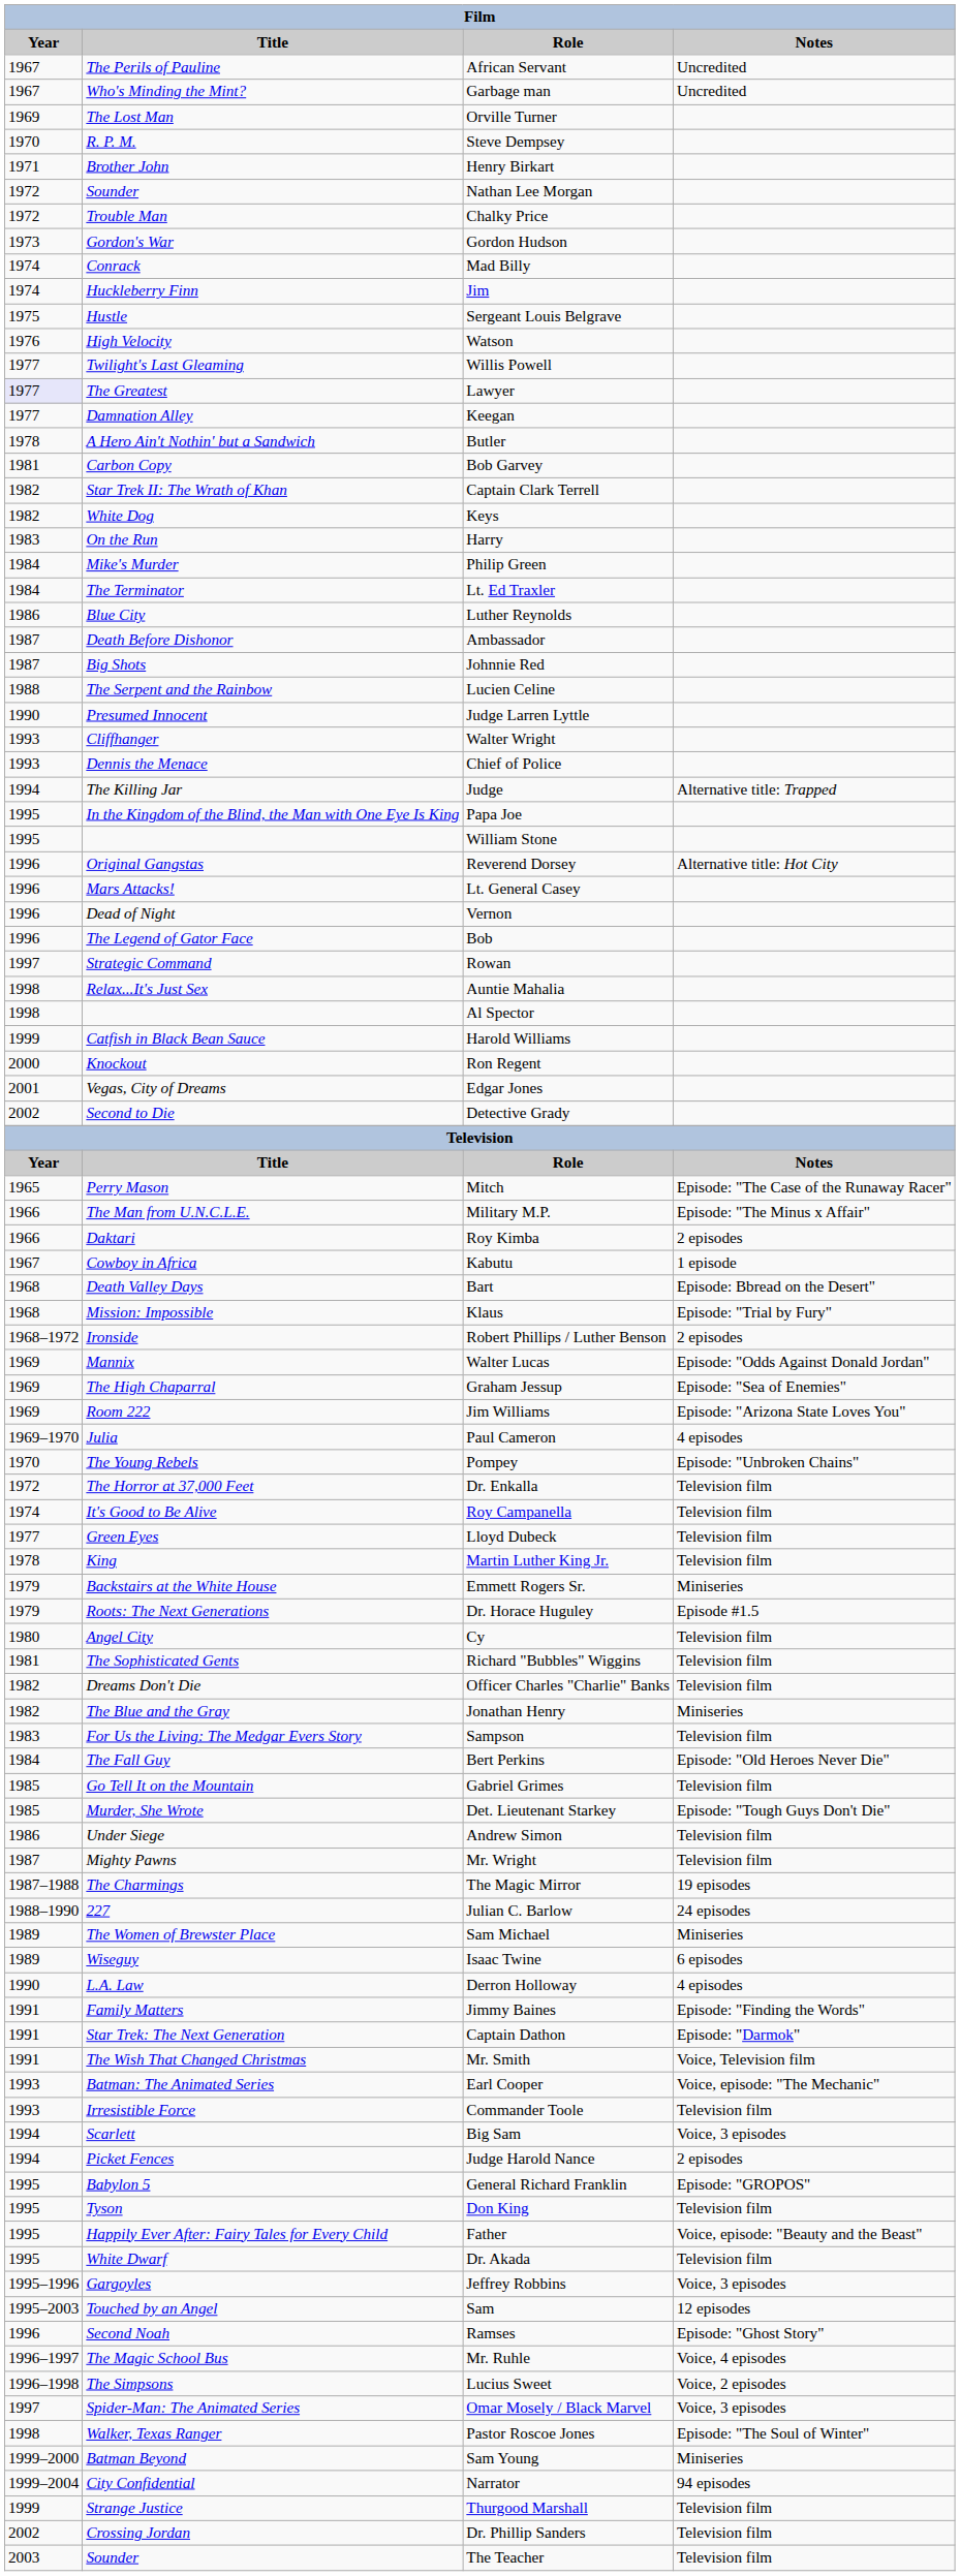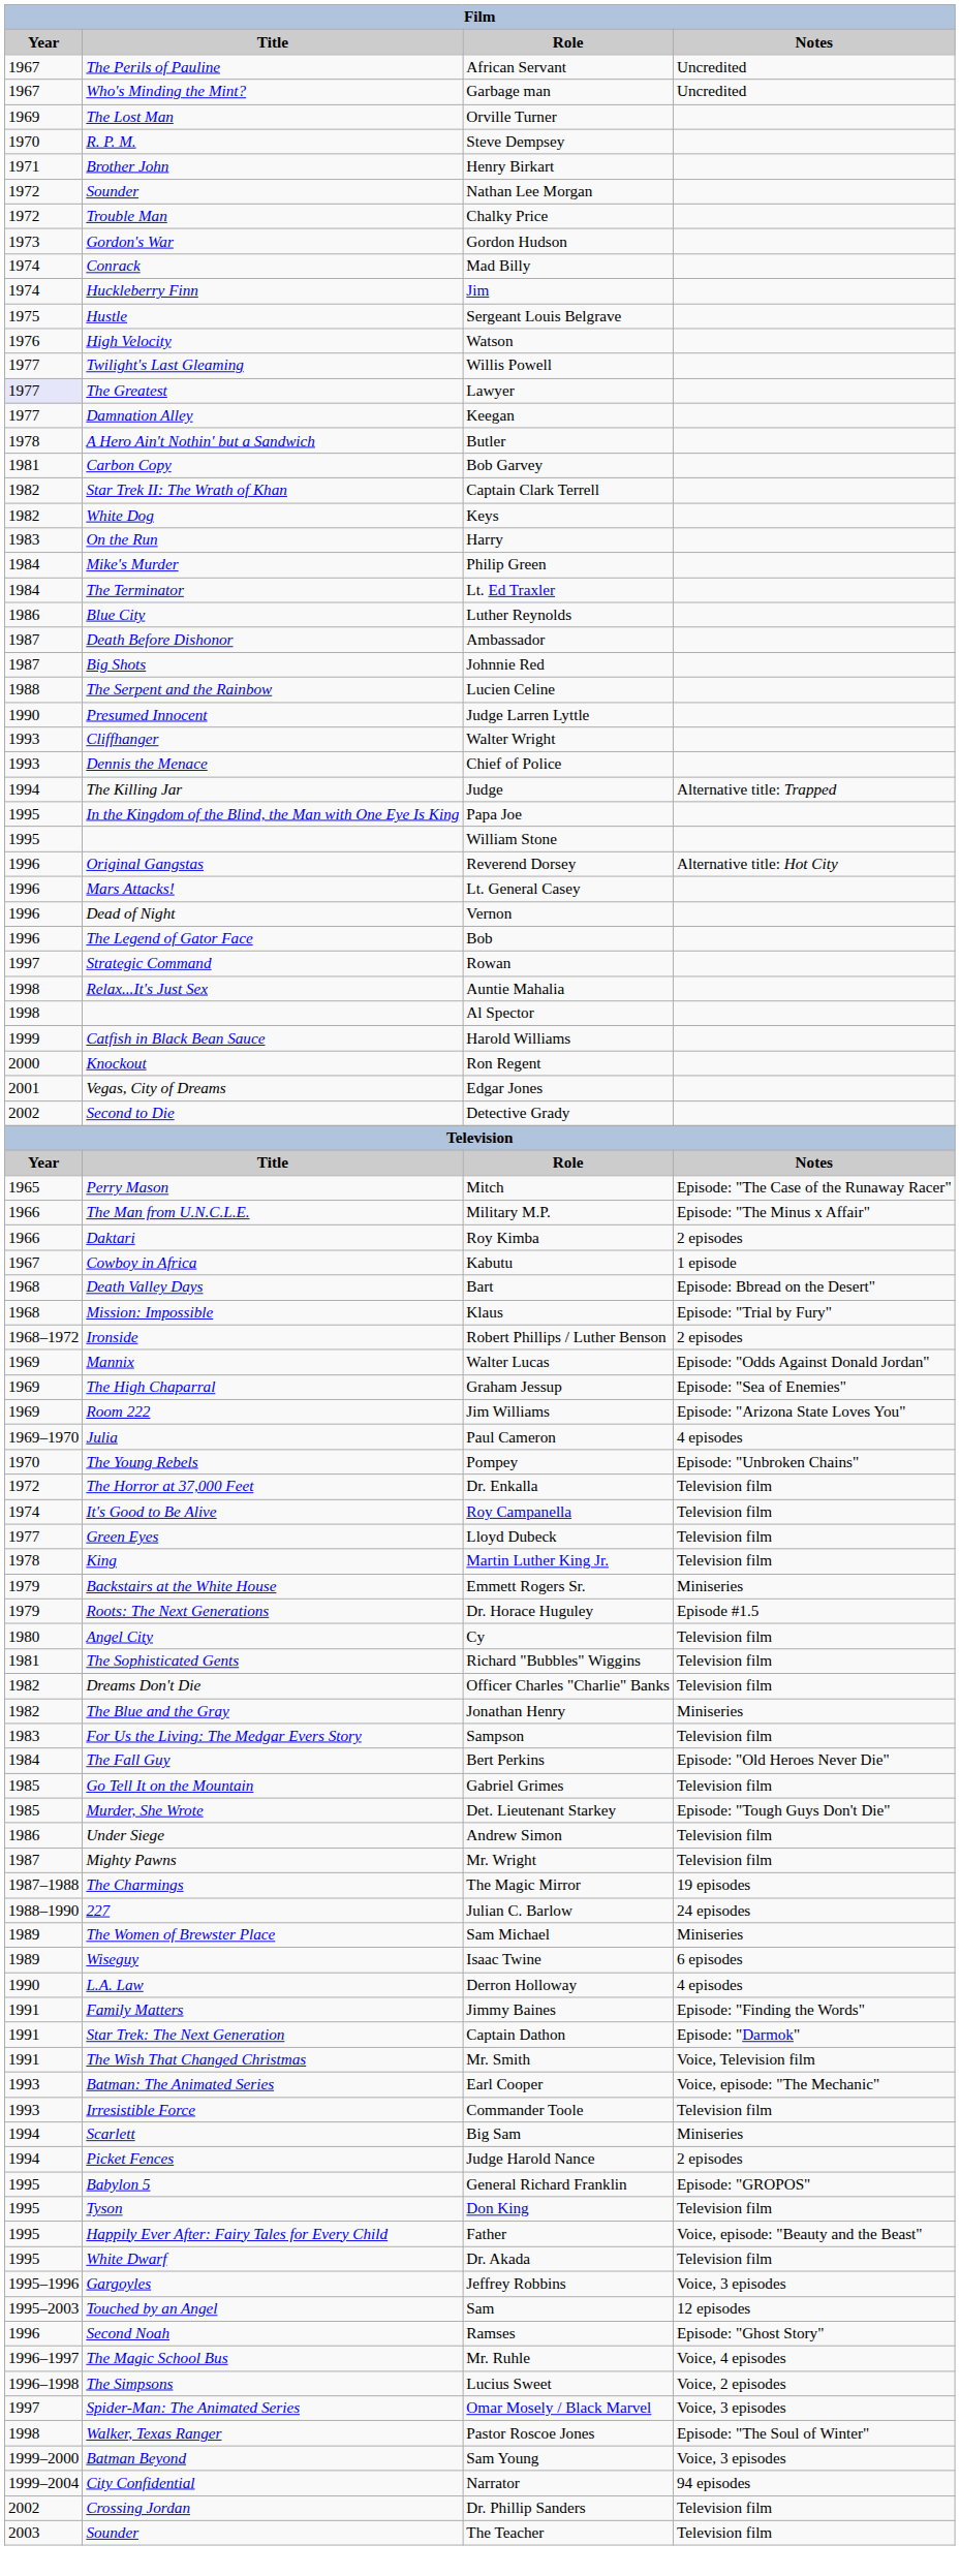 <table class="wikitable">
 <tr>
 <th colspan=4 style="background:#B0C4DE;">Film</th>
 </tr>
 <tr align="center">
 <th style="background: #CCCCCC;">Year</th>
 <th style="background: #CCCCCC;">Title</th>
 <th style="background: #CCCCCC;">Role</th>
 <th style="background: #CCCCCC;">Notes</th>
 </tr>
 <tr>
 <td>1967</td>
 <td><em><a href='#'>The Perils of Pauline</a></em></td>
 <td>African Servant</td>
 <td>Uncredited</td>
 </tr>
 <tr>
 <td>1967</td>
 <td><em><a href='#'>Who's Minding the Mint?</a></em></td>
 <td>Garbage man</td>
 <td>Uncredited</td>
 </tr>
 <tr>
 <td>1969</td>
 <td><em><a href='#'>The Lost Man</a></em></td>
 <td>Orville Turner</td>
 <td></td>
 </tr>
 <tr>
 <td>1970</td>
 <td><em><a href='#'>R. P. M.</a></em></td>
 <td>Steve Dempsey</td>
 <td></td>
 </tr>
 <tr>
 <td>1971</td>
 <td><em><a href='#'>Brother John</a></em></td>
 <td>Henry Birkart</td>
 <td></td>
 </tr>
 <tr>
 <td>1972</td>
 <td><em><a href='#'>Sounder</a></em></td>
 <td>Nathan Lee Morgan</td>
 <td></td>
 </tr>
 <tr>
 <td>1972</td>
 <td><em><a href='#'>Trouble Man</a></em></td>
 <td>Chalky Price</td>
 <td></td>
 </tr>
 <tr>
 <td>1973</td>
 <td><em><a href='#'>Gordon's War</a></em></td>
 <td>Gordon Hudson</td>
 <td></td>
 </tr>
 <tr>
 <td>1974</td>
 <td><em><a href='#'>Conrack</a></em></td>
 <td>Mad Billy</td>
 <td></td>
 </tr>
 <tr>
 <td>1974</td>
 <td><em><a href='#'>Huckleberry Finn</a></em></td>
 <td><a href='#'>Jim</a></td>
 <td></td>
 </tr>
 <tr>
 <td>1975</td>
 <td><em><a href='#'>Hustle</a></em></td>
 <td>Sergeant Louis Belgrave</td>
 <td></td>
 </tr>
 <tr>
 <td>1976</td>
 <td><em><a href='#'>High Velocity</a></em></td>
 <td>Watson</td>
 <td></td>
 </tr>
 <tr>
 <td>1977</td>
 <td><em><a href='#'>Twilight's Last Gleaming</a></em></td>
 <td>Willis Powell</td>
 <td></td>
 </tr>
 <tr>
 <td style="background: lavender;">1977</td>
 <td><em><a href='#'>The Greatest</a></em></td>
 <td>Lawyer</td>
 <td></td>
 </tr>
 <tr>
 <td>1977</td>
 <td><em><a href='#'>Damnation Alley</a></em></td>
 <td>Keegan</td>
 <td></td>
 </tr>
 <tr>
 <td>1978</td>
 <td><em><a href='#'>A Hero Ain't Nothin' but a Sandwich</a></em></td>
 <td>Butler</td>
 <td></td>
 </tr>
 <tr>
 <td>1981</td>
 <td><em><a href='#'>Carbon Copy</a></em></td>
 <td>Bob Garvey</td>
 <td></td>
 </tr>
 <tr>
 <td>1982</td>
 <td><em><a href='#'>Star Trek II: The Wrath of Khan</a></em></td>
 <td>Captain Clark Terrell</td>
 <td></td>
 </tr>
 <tr>
 <td>1982</td>
 <td><em><a href='#'>White Dog</a></em></td>
 <td>Keys</td>
 <td></td>
 </tr>
 <tr>
 <td>1983</td>
 <td><em><a href='#'>On the Run</a></em></td>
 <td>Harry</td>
 <td></td>
 </tr>
 <tr>
 <td>1984</td>
 <td><em><a href='#'>Mike's Murder</a></em></td>
 <td>Philip Green</td>
 <td></td>
 </tr>
 <tr>
 <td>1984</td>
 <td><em><a href='#'>The Terminator</a></em></td>
 <td>Lt. <a href='#'>Ed Traxler</a></td>
 <td></td>
 </tr>
 <tr>
 <td>1986</td>
 <td><em><a href='#'>Blue City</a></em></td>
 <td>Luther Reynolds</td>
 <td></td>
 </tr>
 <tr>
 <td>1987</td>
 <td><em><a href='#'>Death Before Dishonor</a></em></td>
 <td>Ambassador</td>
 <td></td>
 </tr>
 <tr>
 <td>1987</td>
 <td><em><a href='#'>Big Shots</a></em></td>
 <td>Johnnie Red</td>
 <td></td>
 </tr>
 <tr>
 <td>1988</td>
 <td><em><a href='#'>The Serpent and the Rainbow</a></em></td>
 <td>Lucien Celine</td>
 <td></td>
 </tr>
 <tr>
 <td>1990</td>
 <td><em><a href='#'>Presumed Innocent</a></em></td>
 <td>Judge Larren Lyttle</td>
 <td></td>
 </tr>
 <tr>
 <td>1993</td>
 <td><em><a href='#'>Cliffhanger</a></em></td>
 <td>Walter Wright</td>
 <td></td>
 </tr>
 <tr>
 <td>1993</td>
 <td><em><a href='#'>Dennis the Menace</a></em></td>
 <td>Chief of Police</td>
 <td></td>
 </tr>
 <tr>
 <td>1994</td>
 <td><em>The Killing Jar</em></td>
 <td>Judge</td>
 <td>Alternative title: <em>Trapped</em></td>
 </tr>
 <tr>
 <td>1995</td>
 <td><em><a href='#'>In the Kingdom of the Blind, the Man with One Eye Is King</a></em></td>
 <td>Papa Joe</td>
 <td></td>
 </tr>
 <tr>
 <td>1995</td>
 <td><em></em></td>
 <td>William Stone</td>
 <td></td>
 </tr>
 <tr>
 <td>1996</td>
 <td><em><a href='#'>Original Gangstas</a></em></td>
 <td>Reverend Dorsey</td>
 <td>Alternative title: <em>Hot City</em></td>
 </tr>
 <tr>
 <td>1996</td>
 <td><em><a href='#'>Mars Attacks!</a></em></td>
 <td>Lt. General Casey</td>
 <td></td>
 </tr>
 <tr>
 <td>1996</td>
 <td><em>Dead of Night</em></td>
 <td>Vernon</td>
 <td></td>
 </tr>
 <tr>
 <td>1996</td>
 <td><em><a href='#'>The Legend of Gator Face</a></em></td>
 <td>Bob</td>
 <td></td>
 </tr>
 <tr>
 <td>1997</td>
 <td><em><a href='#'>Strategic Command</a></em></td>
 <td>Rowan</td>
 <td></td>
 </tr>
 <tr>
 <td>1998</td>
 <td><em><a href='#'>Relax...It's Just Sex</a></em></td>
 <td>Auntie Mahalia</td>
 <td></td>
 </tr>
 <tr>
 <td>1998</td>
 <td><em></em></td>
 <td>Al Spector</td>
 <td></td>
 </tr>
 <tr>
 <td>1999</td>
 <td><em><a href='#'>Catfish in Black Bean Sauce</a></em></td>
 <td>Harold Williams</td>
 <td></td>
 </tr>
 <tr>
 <td>2000</td>
 <td><em><a href='#'>Knockout</a></em></td>
 <td>Ron Regent</td>
 <td></td>
 </tr>
 <tr>
 <td>2001</td>
 <td><em>Vegas, City of Dreams</em></td>
 <td>Edgar Jones</td>
 <td></td>
 </tr>
 <tr>
 <td>2002</td>
 <td><em><a href='#'>Second to Die</a></em></td>
 <td>Detective Grady</td>
 <td></td>
 </tr>
 <tr>
 </tr>
 <tr align="center">
 <th colspan=4 style="background:#B0C4DE;">Television</th>
 </tr>
 <tr align="center">
 <th style="background: #CCCCCC;">Year</th>
 <th style="background: #CCCCCC;">Title</th>
 <th style="background: #CCCCCC;">Role</th>
 <th style="background: #CCCCCC;">Notes</th>
 </tr>
 <tr>
 <td>1965</td>
 <td><em><a href='#'>Perry Mason</a></em></td>
 <td>Mitch</td>
 <td>Episode: "The Case of the Runaway Racer"</td>
 </tr>
 <tr>
 <td>1966</td>
 <td><em><a href='#'>The Man from U.N.C.L.E.</a></em></td>
 <td>Military M.P.</td>
 <td>Episode: "The Minus x Affair"</td>
 </tr>
 <tr>
 <td>1966</td>
 <td><em><a href='#'>Daktari</a></em></td>
 <td>Roy Kimba</td>
 <td>2 episodes</td>
 </tr>
 <tr>
 <td>1967</td>
 <td><em><a href='#'>Cowboy in Africa</a></em></td>
 <td>Kabutu</td>
 <td>1 episode</td>
 </tr>
 <tr>
 <td>1968</td>
 <td><em><a href='#'>Death Valley Days</a></em></td>
 <td>Bart</td>
 <td>Episode: Bbread on the Desert"</td>
 </tr>
 <tr>
 <td>1968</td>
 <td><em><a href='#'>Mission: Impossible</a></em></td>
 <td>Klaus</td>
 <td>Episode: "Trial by Fury"</td>
 </tr>
 <tr>
 <td>1968–1972</td>
 <td><em><a href='#'>Ironside</a></em></td>
 <td>Robert Phillips / Luther Benson</td>
 <td>2 episodes</td>
 </tr>
 <tr>
 <td>1969</td>
 <td><em><a href='#'>Mannix</a></em></td>
 <td>Walter Lucas</td>
 <td>Episode: "Odds Against Donald Jordan"</td>
 </tr>
 <tr>
 <td>1969</td>
 <td><em><a href='#'>The High Chaparral</a></em></td>
 <td>Graham Jessup</td>
 <td>Episode: "Sea of Enemies"</td>
 </tr>
 <tr>
 <td>1969</td>
 <td><em><a href='#'>Room 222</a></em></td>
 <td>Jim Williams</td>
 <td>Episode: "Arizona State Loves You"</td>
 </tr>
 <tr>
 <td>1969–1970</td>
 <td><em><a href='#'>Julia</a></em></td>
 <td>Paul Cameron</td>
 <td>4 episodes</td>
 </tr>
 <tr>
 <td>1970</td>
 <td><em><a href='#'>The Young Rebels</a></em></td>
 <td>Pompey</td>
 <td>Episode: "Unbroken Chains"</td>
 </tr>
 <tr>
 <td>1972</td>
 <td><em><a href='#'>The Horror at 37,000 Feet</a></em></td>
 <td>Dr. Enkalla</td>
 <td>Television film</td>
 </tr>
 <tr>
 <td>1974</td>
 <td><em><a href='#'>It's Good to Be Alive</a></em></td>
 <td><a href='#'>Roy Campanella</a></td>
 <td>Television film</td>
 </tr>
 <tr>
 <td>1977</td>
 <td><em><a href='#'>Green Eyes</a></em></td>
 <td>Lloyd Dubeck</td>
 <td>Television film</td>
 </tr>
 <tr>
 <td>1978</td>
 <td><em><a href='#'>King</a></em></td>
 <td><a href='#'>Martin Luther King Jr.</a></td>
 <td>Television film</td>
 </tr>
 <tr>
 <td>1979</td>
 <td><em><a href='#'>Backstairs at the White House</a></em></td>
 <td>Emmett Rogers Sr.</td>
 <td>Miniseries</td>
 </tr>
 <tr>
 <td>1979</td>
 <td><em><a href='#'>Roots: The Next Generations</a></em></td>
 <td>Dr. Horace Huguley</td>
 <td>Episode #1.5</td>
 </tr>
 <tr>
 <td>1980</td>
 <td><em><a href='#'>Angel City</a></em></td>
 <td>Cy</td>
 <td>Television film</td>
 </tr>
 <tr>
 <td>1981</td>
 <td><em><a href='#'>The Sophisticated Gents</a></em></td>
 <td>Richard "Bubbles" Wiggins</td>
 <td>Television film</td>
 </tr>
 <tr>
 <td>1982</td>
 <td><em>Dreams Don't Die</em></td>
 <td>Officer Charles "Charlie" Banks</td>
 <td>Television film</td>
 </tr>
 <tr>
 <td>1982</td>
 <td><em><a href='#'>The Blue and the Gray</a></em></td>
 <td>Jonathan Henry</td>
 <td>Miniseries</td>
 </tr>
 <tr>
 <td>1983</td>
 <td><em><a href='#'>For Us the Living: The Medgar Evers Story</a></em></td>
 <td>Sampson</td>
 <td>Television film</td>
 </tr>
 <tr>
 <td>1984</td>
 <td><em><a href='#'>The Fall Guy</a></em></td>
 <td>Bert Perkins</td>
 <td>Episode: "Old Heroes Never Die"</td>
 </tr>
 <tr>
 <td>1985</td>
 <td><em><a href='#'>Go Tell It on the Mountain</a></em></td>
 <td>Gabriel Grimes</td>
 <td>Television film</td>
 </tr>
 <tr>
 <td>1985</td>
 <td><em><a href='#'>Murder, She Wrote</a></em></td>
 <td>Det. Lieutenant Starkey</td>
 <td>Episode: "Tough Guys Don't Die"</td>
 </tr>
 <tr>
 <td>1986</td>
 <td><em>Under Siege</em></td>
 <td>Andrew Simon</td>
 <td>Television film</td>
 </tr>
 <tr>
 <td>1987</td>
 <td><em>Mighty Pawns</em></td>
 <td>Mr. Wright</td>
 <td>Television film</td>
 </tr>
 <tr>
 <td>1987–1988</td>
 <td><em><a href='#'>The Charmings</a></em></td>
 <td>The Magic Mirror</td>
 <td>19 episodes</td>
 </tr>
 <tr>
 <td>1988–1990</td>
 <td><em><a href='#'>227</a></em></td>
 <td>Julian C. Barlow</td>
 <td>24 episodes</td>
 </tr>
 <tr>
 <td>1989</td>
 <td><em><a href='#'>The Women of Brewster Place</a></em></td>
 <td>Sam Michael</td>
 <td>Miniseries</td>
 </tr>
 <tr>
 <td>1989</td>
 <td><em><a href='#'>Wiseguy</a></em></td>
 <td>Isaac Twine</td>
 <td>6 episodes</td>
 </tr>
 <tr>
 <td>1990</td>
 <td><em><a href='#'>L.A. Law</a></em></td>
 <td>Derron Holloway</td>
 <td>4 episodes</td>
 </tr>
 <tr>
 <td>1991</td>
 <td><em><a href='#'>Family Matters</a></em></td>
 <td>Jimmy Baines</td>
 <td>Episode: "Finding the Words"</td>
 </tr>
 <tr>
 <td>1991</td>
 <td><em><a href='#'>Star Trek: The Next Generation</a></em></td>
 <td>Captain Dathon</td>
 <td>Episode: "<a href='#'>Darmok</a>"</td>
 </tr>
 <tr>
 <td>1991</td>
 <td><em><a href='#'>The Wish That Changed Christmas</a></em></td>
 <td>Mr. Smith</td>
 <td>Voice, Television film</td>
 </tr>
 <tr>
 <td>1993</td>
 <td><em><a href='#'>Batman: The Animated Series</a></em></td>
 <td>Earl Cooper</td>
 <td>Voice, episode: "The Mechanic"</td>
 </tr>
 <tr>
 <td>1993</td>
 <td><em><a href='#'>Irresistible Force</a></em></td>
 <td>Commander Toole</td>
 <td>Television film</td>
 </tr>
 <tr>
 <td>1994</td>
 <td><em><a href='#'>Scarlett</a></em></td>
 <td>Big Sam</td>
-<td>Voice, 3 episodes</td>
+<td>Miniseries</td>
 </tr>
 <tr>
 <td>1994</td>
 <td><em><a href='#'>Picket Fences</a></em></td>
 <td>Judge Harold Nance</td>
 <td>2 episodes</td>
 </tr>
 <tr>
 <td>1995</td>
 <td><em><a href='#'>Babylon 5</a></em></td>
 <td>General Richard Franklin</td>
 <td>Episode: "GROPOS"</td>
 </tr>
 <tr>
 <td>1995</td>
 <td><em><a href='#'>Tyson</a></em></td>
 <td><a href='#'>Don King</a></td>
 <td>Television film</td>
 </tr>
 <tr>
 <td>1995</td>
 <td><em><a href='#'>Happily Ever After: Fairy Tales for Every Child</a></em></td>
 <td>Father</td>
 <td>Voice, episode: "Beauty and the Beast"</td>
 </tr>
 <tr>
 <td>1995</td>
 <td><em><a href='#'>White Dwarf</a></em></td>
 <td>Dr. Akada</td>
 <td>Television film</td>
 </tr>
 <tr>
 <td>1995–1996</td>
 <td><em><a href='#'>Gargoyles</a></em></td>
 <td>Jeffrey Robbins</td>
 <td>Voice, 3 episodes</td>
 </tr>
 <tr>
 <td>1995–2003</td>
 <td><em><a href='#'>Touched by an Angel</a></em></td>
 <td>Sam</td>
 <td>12 episodes</td>
 </tr>
 <tr>
 <td>1996</td>
 <td><em><a href='#'>Second Noah</a></em></td>
 <td>Ramses</td>
 <td>Episode: "Ghost Story"</td>
 </tr>
 <tr>
 <td>1996–1997</td>
 <td><em><a href='#'>The Magic School Bus</a></em></td>
 <td>Mr. Ruhle</td>
 <td>Voice, 4 episodes</td>
 </tr>
 <tr>
 <td>1996–1998</td>
 <td><em><a href='#'>The Simpsons</a></em></td>
 <td>Lucius Sweet</td>
 <td>Voice, 2 episodes</td>
 </tr>
 <tr>
 <td>1997</td>
 <td><em><a href='#'>Spider-Man: The Animated Series</a></em></td>
 <td><a href='#'>Omar Mosely / Black Marvel</a></td>
 <td>Voice, 3 episodes</td>
 </tr>
 <tr>
 <td>1998</td>
 <td><em><a href='#'>Walker, Texas Ranger</a></em></td>
 <td>Pastor Roscoe Jones</td>
 <td>Episode: "The Soul of Winter"</td>
 </tr>
 <tr>
 <td>1999–2000</td>
 <td><em><a href='#'>Batman Beyond</a></em></td>
 <td>Sam Young</td>
-<td>Miniseries</td>
+<td>Voice, 3 episodes</td>
 </tr>
 <tr>
 <td>1999–2004</td>
 <td><em><a href='#'>City Confidential</a></em></td>
 <td>Narrator</td>
 <td>94 episodes</td>
-</tr>
-<tr>
-<td>1999</td>
-<td><em><a href='#'>Strange Justice</a></em></td>
-<td><a href='#'>Thurgood Marshall</a></td>
-<td>Television film</td>
 </tr>
 <tr>
 <td>2002</td>
 <td><em><a href='#'>Crossing Jordan</a></em></td>
 <td>Dr. Phillip Sanders</td>
 <td>Television film</td>
 </tr>
 <tr>
 <td>2003</td>
 <td><em><a href='#'>Sounder</a></em></td>
 <td>The Teacher</td>
 <td>Television film</td>
 </tr>
 </table>
